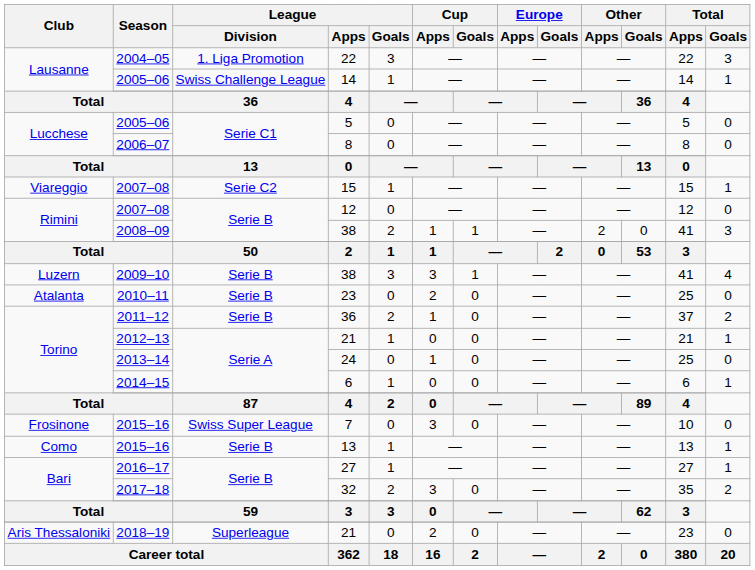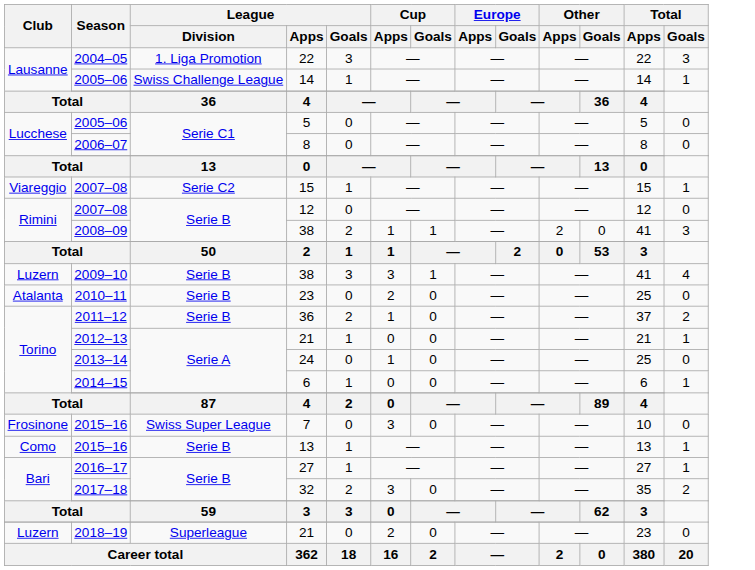 <table class="wikitable" style="text-align:center">
 <tr>
 <th rowspan="2">Club</th>
 <th rowspan="2">Season</th>
 <th colspan="3">League</th>
 <th colspan="2">Cup</th>
 <th colspan="2"><a href='#'>Europe</a></th>
 <th colspan="2">Other</th>
 <th colspan="2">Total</th>
 </tr>
 <tr>
 <th>Division</th>
 <th>Apps</th>
 <th>Goals</th>
 <th>Apps</th>
 <th>Goals</th>
 <th>Apps</th>
 <th>Goals</th>
 <th>Apps</th>
 <th>Goals</th>
 <th>Apps</th>
 <th>Goals</th>
 </tr>
 <tr>
 <td rowspan="3" valign="center"><a href='#'>Lausanne</a></td>
 <td><a href='#'>2004–05</a></td>
 <td rowspan="1"><a href='#'>1. Liga Promotion</a></td>
 <td>22</td>
 <td>3</td>
 <td colspan="2">—</td>
 <td colspan="2">—</td>
 <td colspan="2">—</td>
 <td>22</td>
 <td>3</td>
 </tr>
 <tr>
 <td><a href='#'>2005–06</a></td>
 <td rowspan="1"><a href='#'>Swiss Challenge League</a></td>
 <td>14</td>
 <td>1</td>
 <td colspan="2">—</td>
 <td colspan="2">—</td>
 <td colspan="2">—</td>
 <td>14</td>
 <td>1</td>
 </tr>
 <tr>
 </tr>
 <tr>
 <th colspan="2" valign="center">Total</th>
 <th>36</th>
 <th>4</th>
 <th colspan="2">—</th>
 <th colspan="2">—</th>
 <th colspan="2">—</th>
 <th>36</th>
 <th>4</th>
 </tr>
 <tr>
 <td rowspan="3" valign="center"><a href='#'>Lucchese</a></td>
 <td><a href='#'>2005–06</a></td>
 <td rowspan="2"><a href='#'>Serie C1</a></td>
 <td>5</td>
 <td>0</td>
 <td colspan="2">—</td>
 <td colspan="2">—</td>
 <td colspan="2">—</td>
 <td>5</td>
 <td>0</td>
 </tr>
 <tr>
 <td><a href='#'>2006–07</a></td>
 <td>8</td>
 <td>0</td>
 <td colspan="2">—</td>
 <td colspan="2">—</td>
 <td colspan="2">—</td>
 <td>8</td>
 <td>0</td>
 </tr>
 <tr>
 </tr>
 <tr>
 <th colspan="2" valign="center">Total</th>
 <th>13</th>
 <th>0</th>
 <th colspan="2">—</th>
 <th colspan="2">—</th>
 <th colspan="2">—</th>
 <th>13</th>
 <th>0</th>
 </tr>
 <tr>
 <td rowspan="1" valign="center"><a href='#'>Viareggio</a></td>
 <td><a href='#'>2007–08</a></td>
 <td rowspan="1"><a href='#'>Serie C2</a></td>
 <td>15</td>
 <td>1</td>
 <td colspan="2">—</td>
 <td colspan="2">—</td>
 <td colspan="2">—</td>
 <td>15</td>
 <td>1</td>
 </tr>
 <tr>
 <td rowspan="3" valign="center"><a href='#'>Rimini</a></td>
 <td><a href='#'>2007–08</a></td>
 <td rowspan="2"><a href='#'>Serie B</a></td>
 <td>12</td>
 <td>0</td>
 <td colspan="2">—</td>
 <td colspan="2">—</td>
 <td colspan="2">—</td>
 <td>12</td>
 <td>0</td>
 </tr>
 <tr>
 <td><a href='#'>2008–09</a></td>
 <td>38</td>
 <td>2</td>
 <td>1</td>
 <td>1</td>
 <td colspan="2">—</td>
 <td>2</td>
 <td>0</td>
 <td>41</td>
 <td>3</td>
 </tr>
 <tr>
 </tr>
 <tr>
 <th colspan="2" valign="center">Total</th>
 <th>50</th>
 <th>2</th>
 <th>1</th>
 <th>1</th>
 <th colspan="2">—</th>
 <th>2</th>
 <th>0</th>
 <th>53</th>
 <th>3</th>
 </tr>
 <tr>
 <td rowspan="1" valign="center"><a href='#'>Luzern</a></td>
 <td><a href='#'>2009–10</a></td>
 <td rowspan="1"><a href='#'>Serie B</a></td>
 <td>38</td>
 <td>3</td>
 <td>3</td>
 <td>1</td>
 <td colspan="2">—</td>
 <td colspan="2">—</td>
 <td>41</td>
 <td>4</td>
 </tr>
 <tr>
 <td rowspan="1" valign="center"><a href='#'>Atalanta</a></td>
 <td><a href='#'>2010–11</a></td>
 <td rowspan="1"><a href='#'>Serie B</a></td>
 <td>23</td>
 <td>0</td>
 <td>2</td>
 <td>0</td>
 <td colspan="2">—</td>
 <td colspan="2">—</td>
 <td>25</td>
 <td>0</td>
 </tr>
 <tr>
 <td rowspan="5" valign="center"><a href='#'>Torino</a></td>
 <td><a href='#'>2011–12</a></td>
 <td rowspan="1"><a href='#'>Serie B</a></td>
 <td>36</td>
 <td>2</td>
 <td>1</td>
 <td>0</td>
 <td colspan="2">—</td>
 <td colspan="2">—</td>
 <td>37</td>
 <td>2</td>
 </tr>
 <tr>
 <td><a href='#'>2012–13</a></td>
 <td rowspan="3"><a href='#'>Serie A</a></td>
 <td>21</td>
 <td>1</td>
 <td>0</td>
 <td>0</td>
 <td colspan="2">—</td>
 <td colspan="2">—</td>
 <td>21</td>
 <td>1</td>
 </tr>
 <tr>
 <td><a href='#'>2013–14</a></td>
 <td>24</td>
 <td>0</td>
 <td>1</td>
 <td>0</td>
 <td colspan="2">—</td>
 <td colspan="2">—</td>
 <td>25</td>
 <td>0</td>
 </tr>
 <tr>
 <td><a href='#'>2014–15</a></td>
 <td>6</td>
 <td>1</td>
 <td>0</td>
 <td>0</td>
 <td colspan="2">—</td>
 <td colspan="2">—</td>
 <td>6</td>
 <td>1</td>
 </tr>
 <tr>
 </tr>
 <tr>
 <th colspan="2" valign="center">Total</th>
 <th>87</th>
 <th>4</th>
 <th>2</th>
 <th>0</th>
 <th colspan="2">—</th>
 <th colspan="2">—</th>
 <th>89</th>
 <th>4</th>
 </tr>
 <tr>
 <td rowspan="1" valign="center"><a href='#'>Frosinone</a></td>
 <td><a href='#'>2015–16</a></td>
 <td rowspan="1"><a href='#'>Swiss Super League</a></td>
 <td>7</td>
 <td>0</td>
 <td>3</td>
 <td>0</td>
 <td colspan="2">—</td>
 <td colspan="2">—</td>
 <td>10</td>
 <td>0</td>
 </tr>
 <tr>
 <td rowspan="1" valign="center"><a href='#'>Como</a></td>
 <td><a href='#'>2015–16</a></td>
 <td rowspan="1"><a href='#'>Serie B</a></td>
 <td>13</td>
 <td>1</td>
 <td colspan="2">—</td>
 <td colspan="2">—</td>
 <td colspan="2">—</td>
 <td>13</td>
 <td>1</td>
 </tr>
 <tr>
 <td rowspan="3" valign="center"><a href='#'>Bari</a></td>
 <td><a href='#'>2016–17</a></td>
 <td rowspan="2"><a href='#'>Serie B</a></td>
 <td>27</td>
 <td>1</td>
 <td colspan="2">—</td>
 <td colspan="2">—</td>
 <td colspan="2">—</td>
 <td>27</td>
 <td>1</td>
 </tr>
 <tr>
 <td><a href='#'>2017–18</a></td>
 <td>32</td>
 <td>2</td>
 <td>3</td>
 <td>0</td>
 <td colspan="2">—</td>
 <td colspan="2">—</td>
 <td>35</td>
 <td>2</td>
 </tr>
 <tr>
 </tr>
 <tr>
 <th colspan="2" valign="center">Total</th>
 <th>59</th>
 <th>3</th>
 <th>3</th>
 <th>0</th>
 <th colspan="2">—</th>
 <th colspan="2">—</th>
 <th>62</th>
 <th>3</th>
 </tr>
 <tr>
 </tr>
 <tr>
-<td rowspan="1" valign="center"><a href='#'>Aris Thessaloniki</a></td>
+<td rowspan="1" valign="center"><a href='#'>Luzern</a></td>
 <td><a href='#'>2018–19</a></td>
 <td rowspan="1"><a href='#'>Superleague</a></td>
 <td>21</td>
 <td>0</td>
 <td>2</td>
 <td>0</td>
 <td colspan="2">—</td>
 <td colspan="2">—</td>
 <td>23</td>
 <td>0</td>
 </tr>
 <tr>
 <th colspan="3">Career total</th>
 <th>362</th>
 <th>18</th>
 <th>16</th>
 <th>2</th>
 <th colspan="2">—</th>
 <th>2</th>
 <th>0</th>
 <th>380</th>
 <th>20</th>
 </tr>
 </table>
